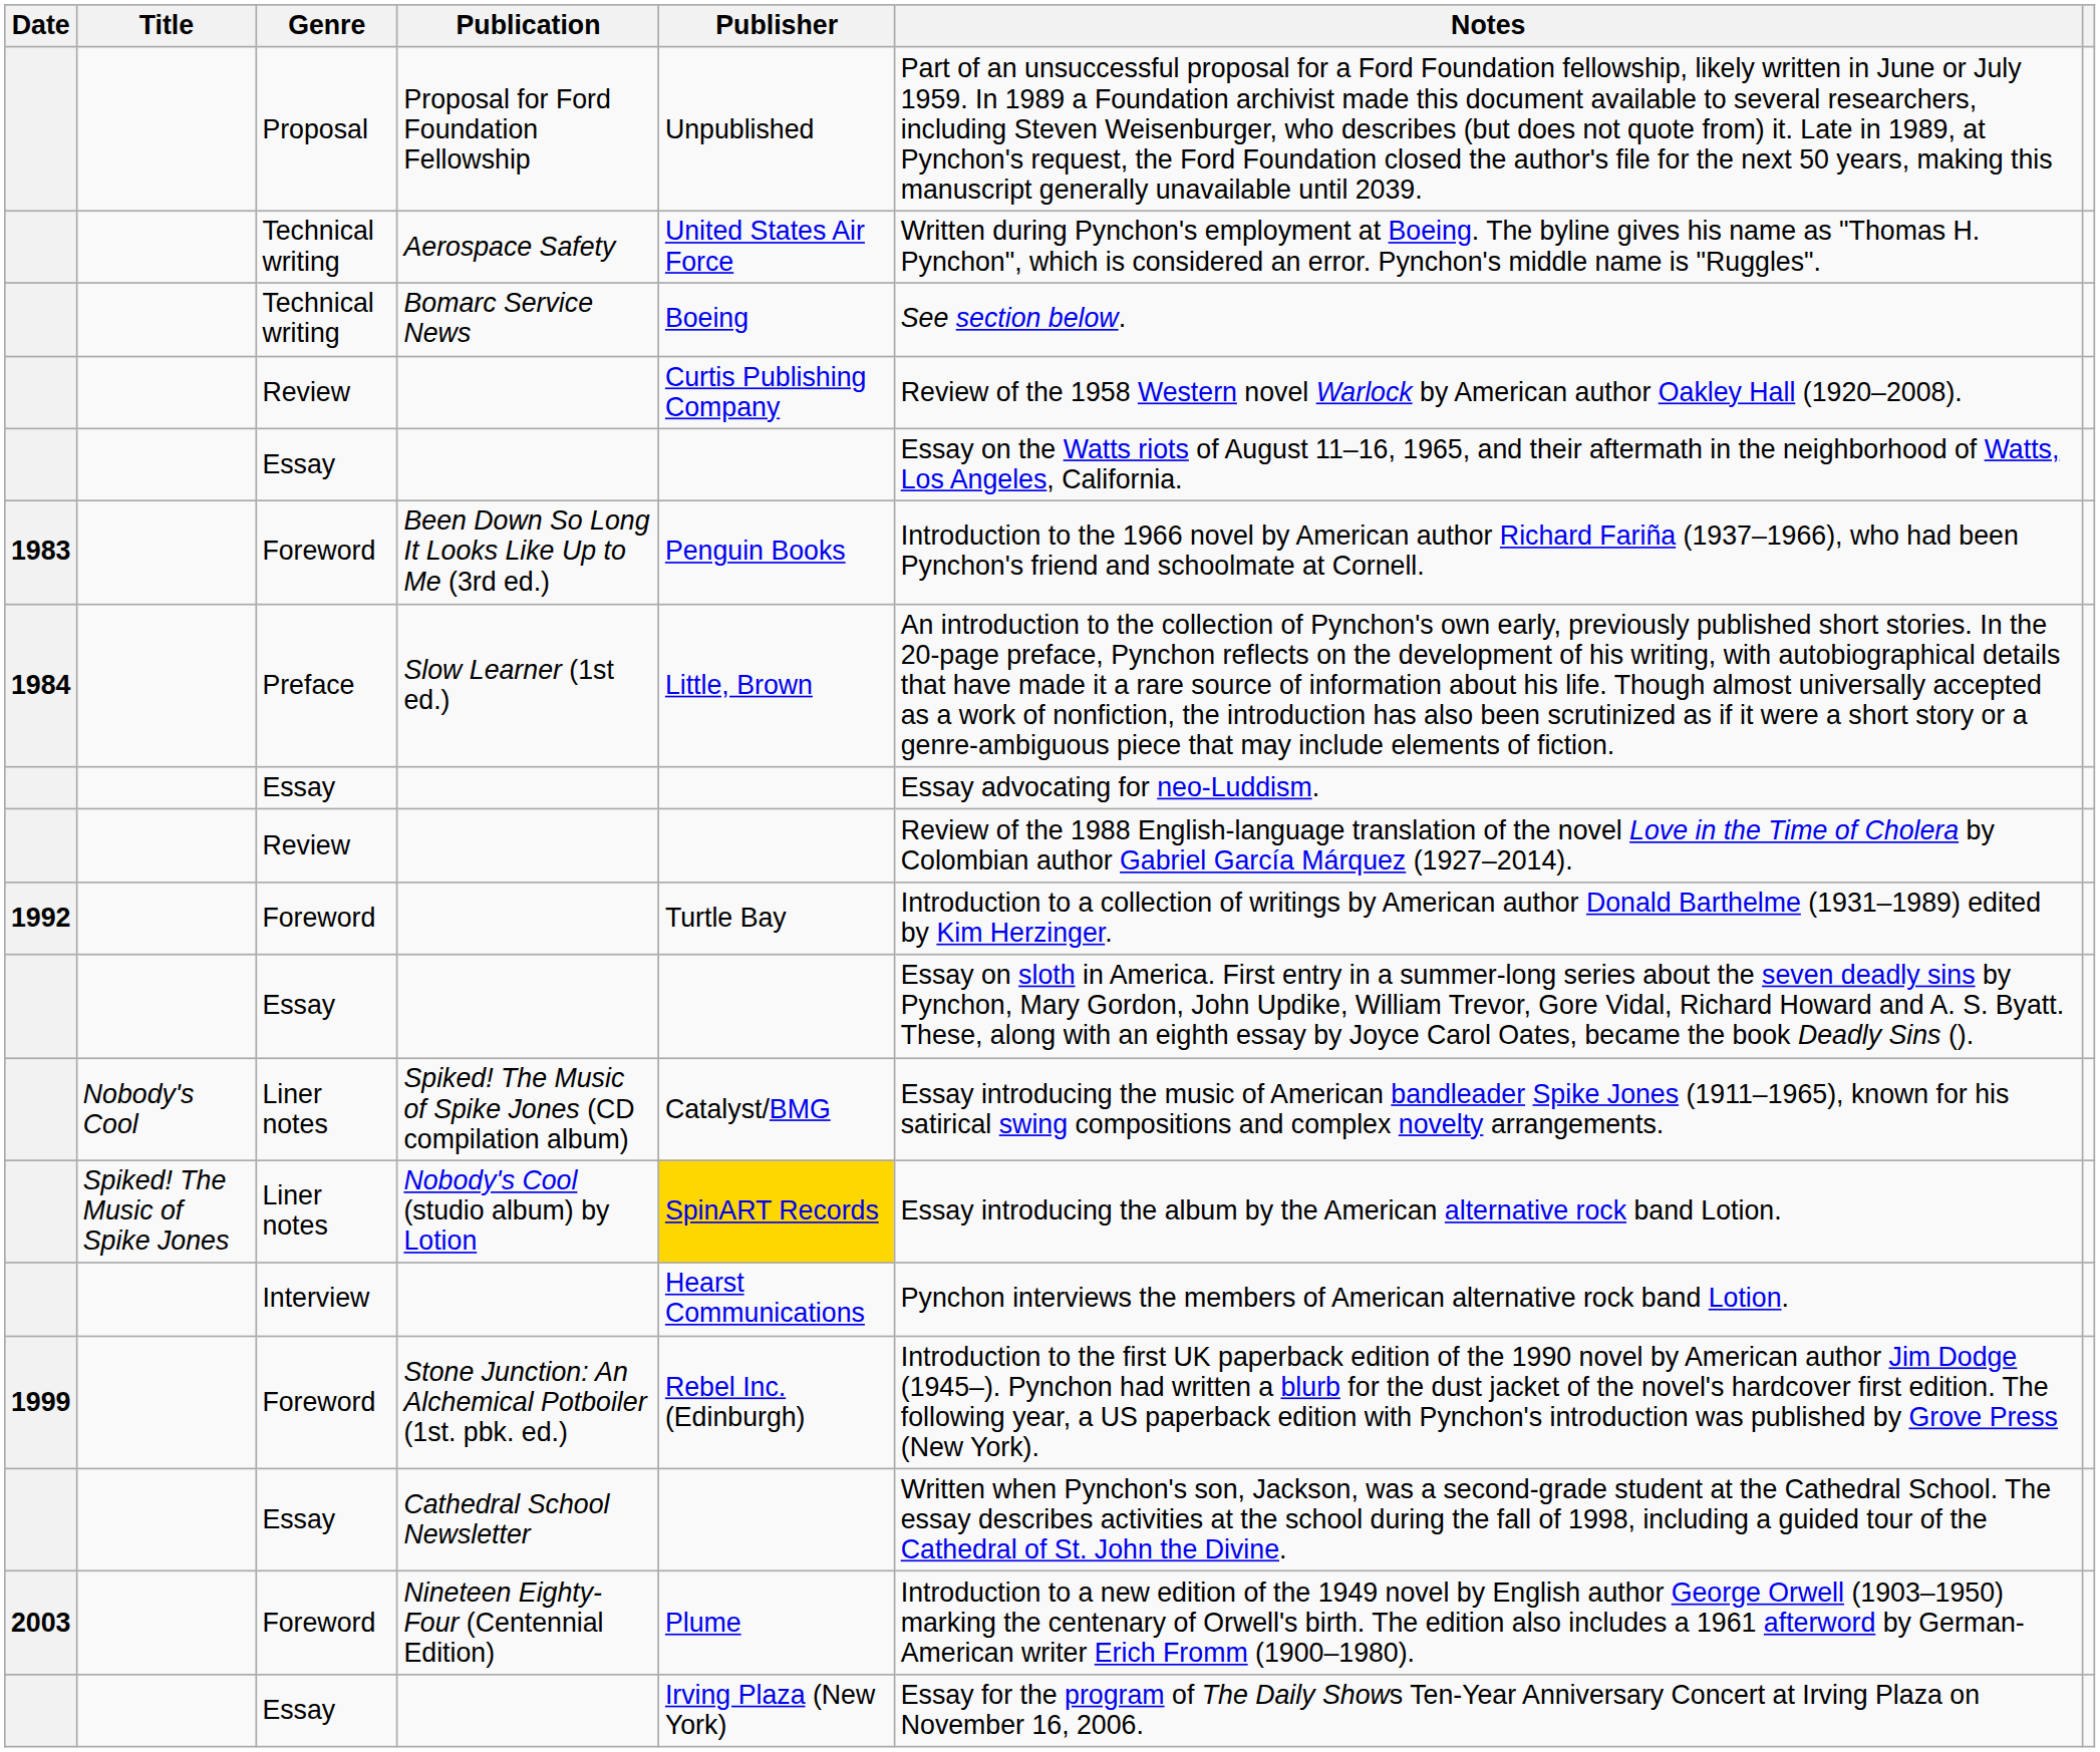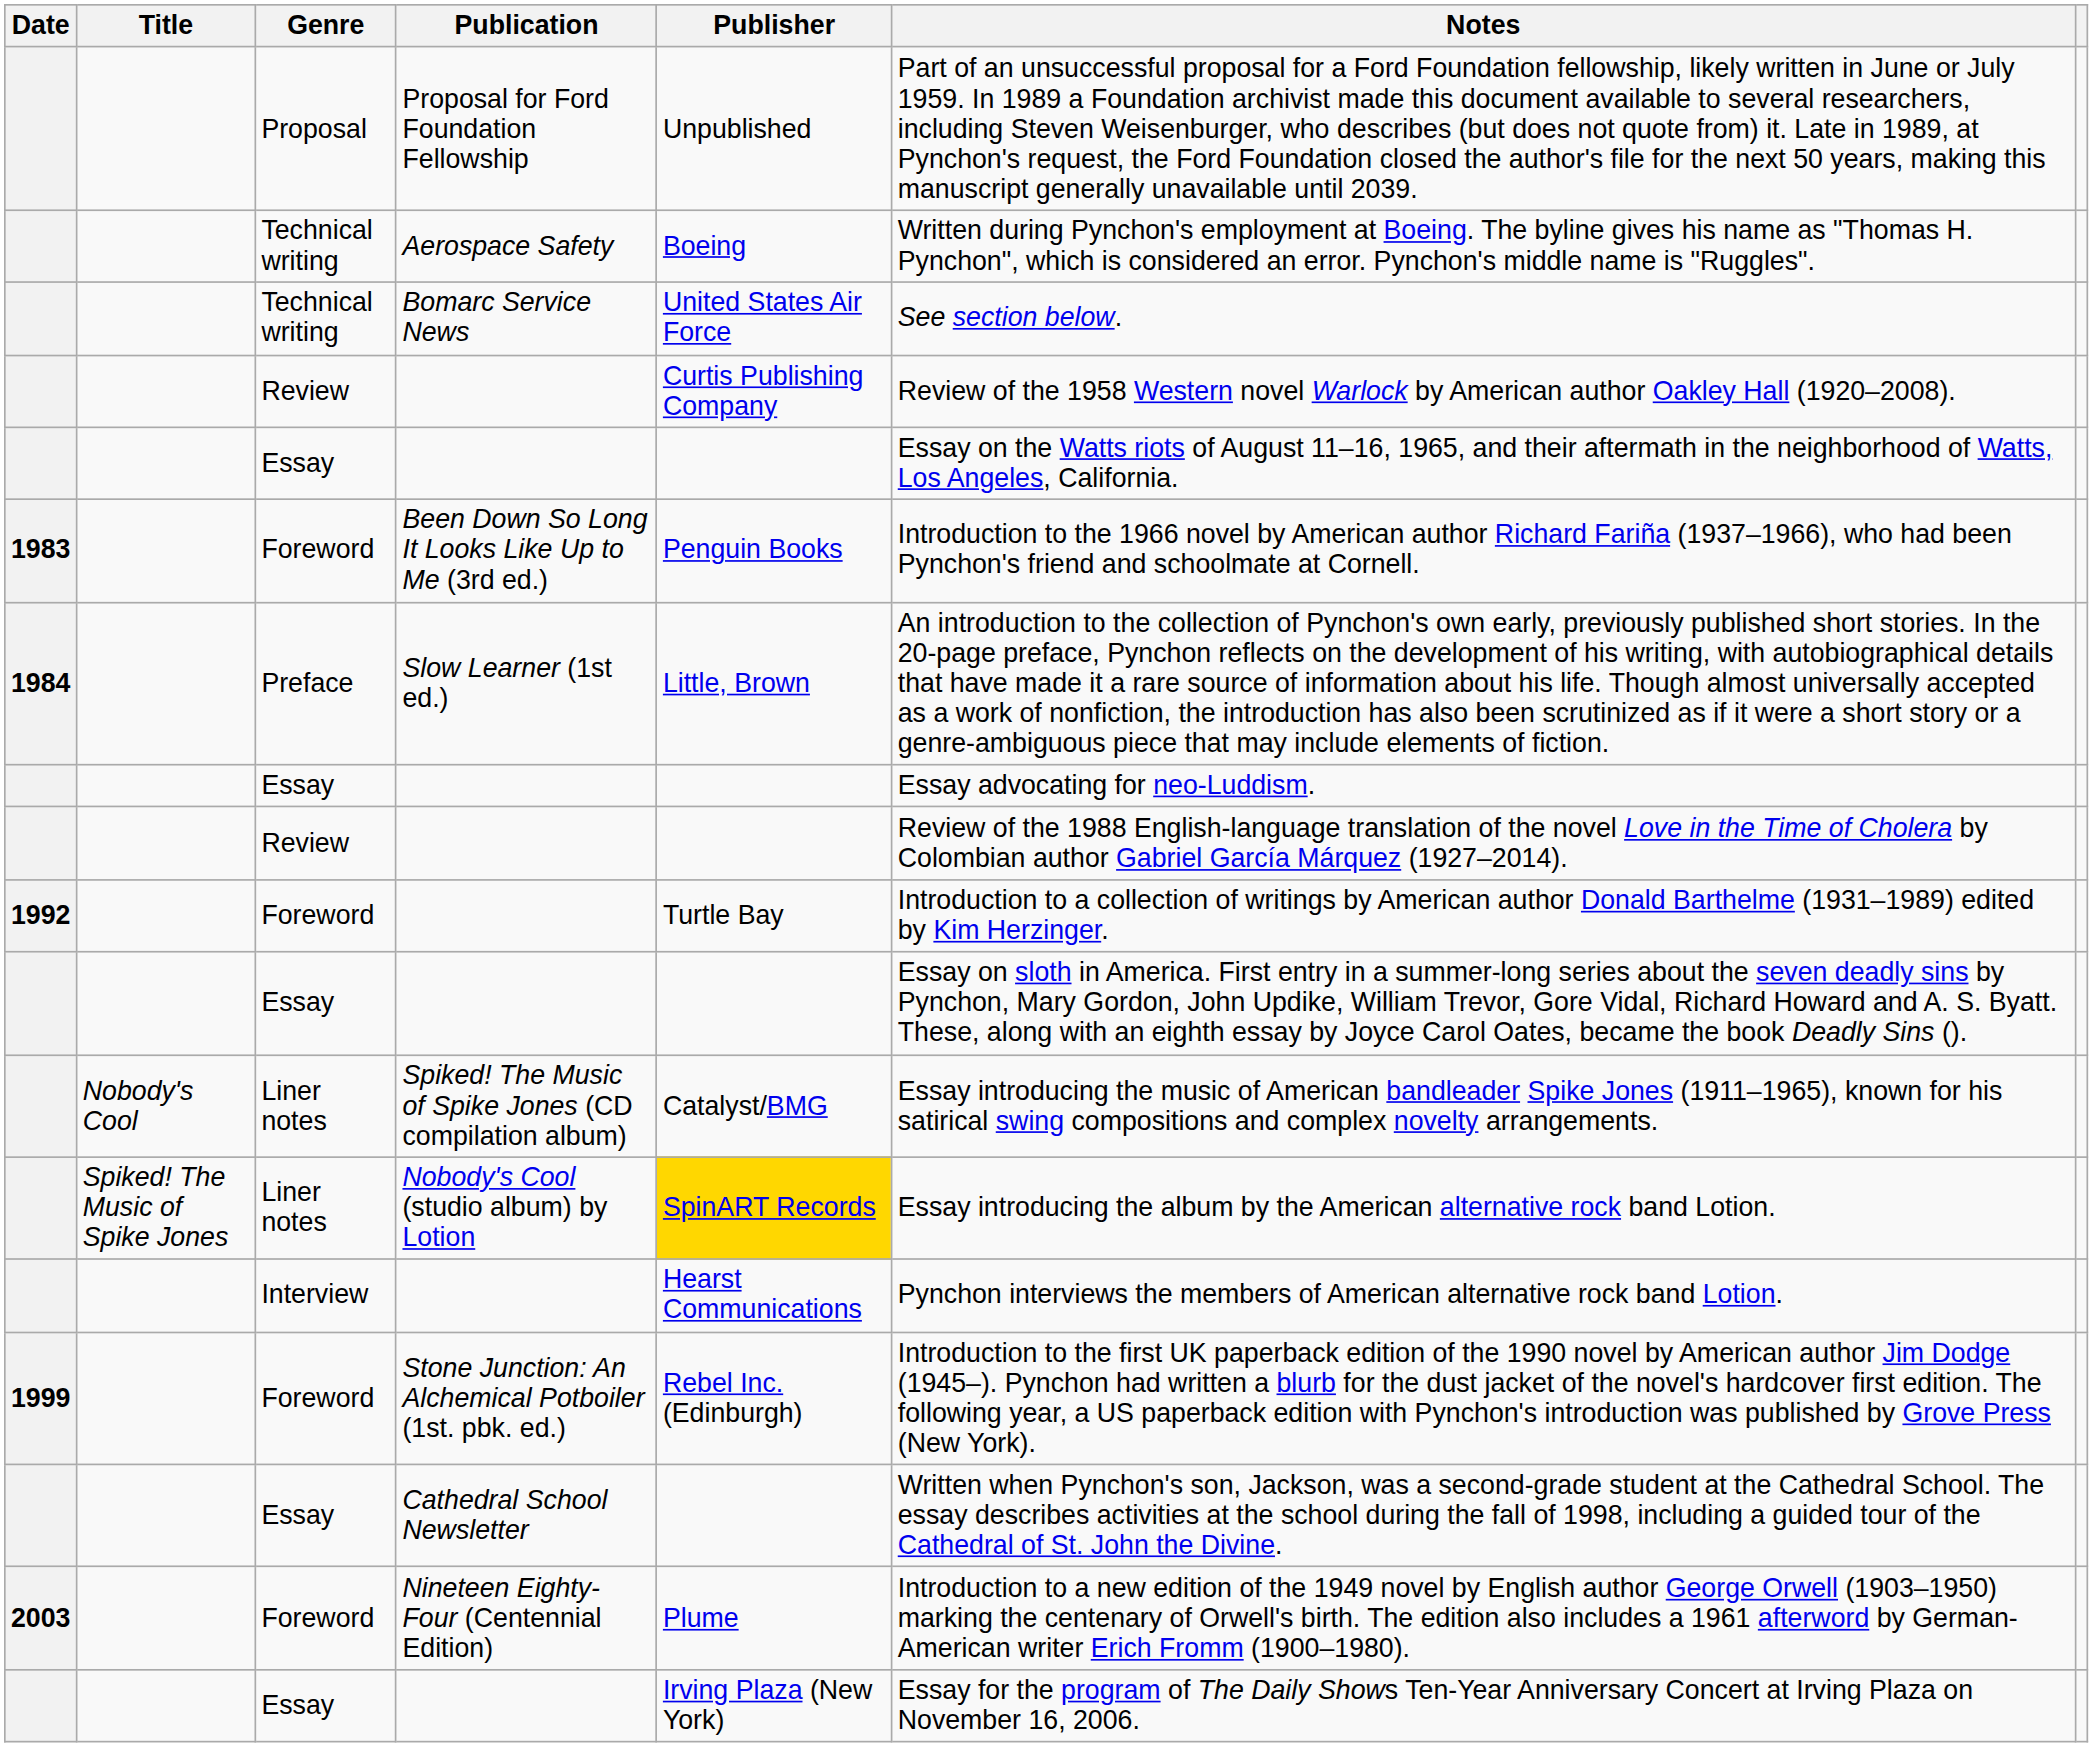 <table class="wikitable plainrowheaders sortable">
 <tr>
 <th scope="col">Date</th>
 <th scope="col">Title</th>
 <th scope="col">Genre</th>
 <th scope="col">Publication</th>
 <th scope="col">Publisher</th>
 <th scope="col" class="unsortable">Notes</th>
 <th scope="col" class="unsortable"></th>
 </tr>
 <tr>
 <th></th>
 <td></td>
 <td>Proposal</td>
 <td>Proposal for Ford Foundation Fellowship</td>
 <td>Unpublished</td>
 <td>Part of an unsuccessful proposal for a Ford Foundation fellowship, likely written in June or July 1959. In 1989 a Foundation archivist made this document available to several researchers, including Steven Weisenburger, who describes (but does not quote from) it. Late in 1989, at Pynchon's request, the Ford Foundation closed the author's file for the next 50 years, making this manuscript generally unavailable until 2039.</td>
 <td style="text-align:center;"></td>
 </tr>
 <tr>
 <th></th>
 <td></td>
 <td>Technical writing</td>
 <td><em>Aerospace Safety</em> </td>
-<td><a href='#'>United States Air Force</a></td>
+<td><a href='#'>Boeing</a></td>
 <td>Written during Pynchon's employment at <a href='#'>Boeing</a>. The byline gives his name as "Thomas H.  Pynchon", which is considered an error. Pynchon's middle name is "Ruggles".</td>
 <td style="text-align:center;"></td>
 </tr>
 <tr>
 <th></th>
 <td></td>
 <td>Technical writing</td>
 <td><em>Bomarc Service News</em></td>
-<td><a href='#'>Boeing</a></td>
+<td><a href='#'>United States Air Force</a></td>
 <td><em>See <a href='#'>section below</a></em>.</td>
 <td style="text-align:center;"></td>
 </tr>
 <tr>
 <th></th>
 <td></td>
 <td>Review</td>
 <td></td>
 <td><a href='#'>Curtis Publishing Company</a></td>
 <td>Review of the 1958 <a href='#'>Western</a> novel <em><a href='#'>Warlock</a></em> by American author <a href='#'>Oakley Hall</a> (1920–2008).</td>
 <td style="text-align:center;"></td>
 </tr>
 <tr>
 <th></th>
 <td></td>
 <td>Essay</td>
 <td></td>
 <td></td>
 <td>Essay on the <a href='#'>Watts riots</a> of August 11–16, 1965, and their aftermath in the neighborhood of <a href='#'>Watts, Los Angeles</a>, California.</td>
 <td style="text-align:center;"></td>
 </tr>
 <tr>
 <th>1983</th>
 <td></td>
 <td>Foreword</td>
 <td><em>Been Down So Long It Looks Like Up to Me</em> (3rd ed.)</td>
 <td><a href='#'>Penguin Books</a></td>
 <td>Introduction to the 1966 novel by American author <a href='#'>Richard Fariña</a> (1937–1966), who had been Pynchon's friend and schoolmate at Cornell.</td>
 <td style="text-align:center;"></td>
 </tr>
 <tr>
 <th>1984</th>
 <td></td>
 <td>Preface</td>
 <td><em>Slow Learner</em> (1st ed.)</td>
 <td><a href='#'>Little, Brown</a></td>
 <td>An introduction to the collection of Pynchon's own early, previously published short stories. In the 20-page preface, Pynchon reflects on the development of his writing, with autobiographical details that have made it a rare source of information about his life. Though almost universally accepted as a work of nonfiction, the introduction has also been scrutinized as if it were a short story or a genre-ambiguous piece that may include elements of fiction.</td>
 <td style="text-align:center;"></td>
 </tr>
 <tr>
 <th></th>
 <td></td>
 <td>Essay</td>
 <td></td>
 <td></td>
 <td>Essay advocating for <a href='#'>neo-Luddism</a>.</td>
 <td style="text-align:center;"></td>
 </tr>
 <tr>
 <th></th>
 <td></td>
 <td>Review</td>
 <td></td>
 <td></td>
 <td>Review of the 1988 English-language translation of the novel <em><a href='#'>Love in the Time of Cholera</a></em> by Colombian author <a href='#'>Gabriel García Márquez</a> (1927–2014).</td>
 <td style="text-align:center;"></td>
 </tr>
 <tr>
 <th>1992</th>
 <td></td>
 <td>Foreword</td>
 <td></td>
 <td>Turtle Bay</td>
 <td>Introduction to a collection of writings by American author <a href='#'>Donald Barthelme</a> (1931–1989) edited by <a href='#'>Kim Herzinger</a>.</td>
 <td style="text-align:center;"></td>
 </tr>
 <tr>
 <th></th>
 <td></td>
 <td>Essay</td>
 <td></td>
 <td></td>
 <td>Essay on <a href='#'>sloth</a> in America. First entry in a summer-long series about the <a href='#'>seven deadly sins</a> by Pynchon, Mary Gordon, John Updike, William Trevor, Gore Vidal, Richard Howard and A. S. Byatt. These, along with an eighth essay by Joyce Carol Oates, became the book <em>Deadly Sins</em> ().</td>
 <td style="text-align:center;"></td>
 </tr>
 <tr>
 <th></th>
 <td><em>Nobody's Cool</em></td>
 <td>Liner notes</td>
 <td><em>Spiked! The Music of Spike Jones</em> (CD compilation album)</td>
 <td>Catalyst/<a href='#'>BMG</a></td>
 <td>Essay introducing the music of American <a href='#'>bandleader</a> <a href='#'>Spike Jones</a> (1911–1965), known for his satirical <a href='#'>swing</a> compositions and complex <a href='#'>novelty</a> arrangements.</td>
 <td style="text-align:center;"></td>
 </tr>
 <tr>
 <th></th>
 <td><em>Spiked! The Music of Spike Jones</em></td>
 <td>Liner notes</td>
 <td><em><a href='#'>Nobody's Cool</a></em> (studio album) by <a href='#'>Lotion</a></td>
 <td style="background: gold;"><a href='#'>SpinART Records</a></td>
 <td>Essay introducing the album by the American <a href='#'>alternative rock</a> band Lotion.</td>
 <td style="text-align:center;"></td>
 </tr>
 <tr>
 <th></th>
 <td></td>
 <td>Interview</td>
 <td></td>
 <td><a href='#'>Hearst Communications</a></td>
 <td>Pynchon interviews the members of American alternative rock band <a href='#'>Lotion</a>.</td>
 <td style="text-align:center;"></td>
 </tr>
 <tr>
 <th>1999</th>
 <td></td>
 <td>Foreword</td>
 <td><em>Stone Junction: An Alchemical Potboiler</em> (1st. pbk. ed.)</td>
 <td><a href='#'>Rebel Inc.</a> (Edinburgh)</td>
 <td>Introduction to the first UK paperback edition of the 1990 novel by American author <a href='#'>Jim Dodge</a> (1945–). Pynchon had written a <a href='#'>blurb</a> for the dust jacket of the novel's hardcover first edition. The following year, a US paperback edition with Pynchon's introduction was published by <a href='#'>Grove Press</a> (New York).</td>
 <td style="text-align:center;"></td>
 </tr>
 <tr>
 <th></th>
 <td></td>
 <td>Essay</td>
 <td><em>Cathedral School Newsletter</em></td>
 <td></td>
 <td>Written when Pynchon's son, Jackson, was a second-grade student at the Cathedral School. The essay describes activities at the school during the fall of 1998, including a guided tour of the <a href='#'>Cathedral of St. John the Divine</a>.</td>
 <td style="text-align:center;"></td>
 </tr>
 <tr>
 <th>2003</th>
 <td></td>
 <td>Foreword</td>
 <td><em>Nineteen Eighty-Four</em> (Centennial Edition)</td>
 <td><a href='#'>Plume</a></td>
 <td>Introduction to a new edition of the 1949 novel by English author <a href='#'>George Orwell</a> (1903–1950) marking the centenary of Orwell's birth. The edition also includes a 1961 <a href='#'>afterword</a> by German-American writer <a href='#'>Erich Fromm</a> (1900–1980).</td>
 <td style="text-align:center;"></td>
 </tr>
 <tr>
 <th></th>
 <td></td>
 <td>Essay</td>
 <td></td>
 <td><a href='#'>Irving Plaza</a> (New York)</td>
 <td>Essay for the <a href='#'>program</a> of <em>The Daily Show</em>s Ten-Year Anniversary Concert at Irving Plaza on November 16, 2006.</td>
 <td style="text-align:center;"></td>
 </tr>
 </table>
